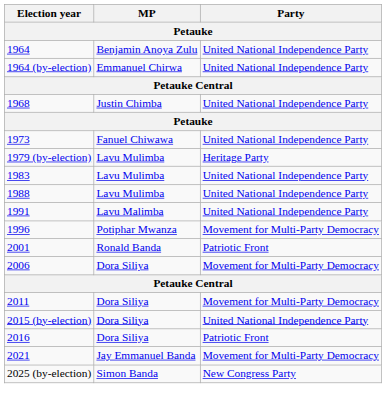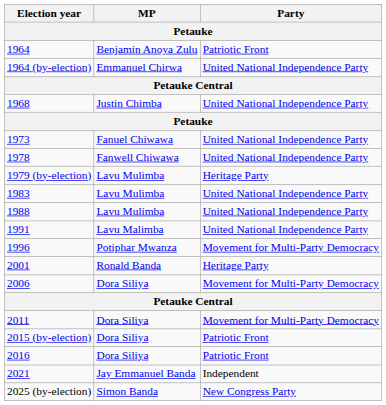 <table class=wikitable>
 <tr>
 <th>Election year</th>
 <th>MP</th>
 <th>Party</th>
 </tr>
 <tr>
 <th colspan=3>Petauke</th>
 </tr>
 <tr>
 <td><a href='#'>1964</a></td>
 <td><a href='#'>Benjamin Anoya Zulu</a></td>
-<td><a href='#'>United National Independence Party</a></td>
+<td><a href='#'>Patriotic Front</a></td>
 </tr>
 <tr>
 <td><a href='#'>1964 (by-election)</a></td>
 <td><a href='#'>Emmanuel Chirwa</a></td>
 <td><a href='#'>United National Independence Party</a></td>
 </tr>
 <tr>
 <th colspan=3>Petauke Central</th>
 </tr>
 <tr>
 <td><a href='#'>1968</a></td>
 <td><a href='#'>Justin Chimba</a></td>
 <td><a href='#'>United National Independence Party</a></td>
 </tr>
 <tr>
 <th colspan=3>Petauke</th>
 </tr>
 <tr>
 <td><a href='#'>1973</a></td>
 <td><a href='#'>Fanuel Chiwawa</a></td>
+<td><a href='#'>United National Independence Party</a></td>
+</tr>
+<tr>
+<td><a href='#'>1978</a></td>
+<td><a href='#'>Fanwell Chiwawa</a></td>
 <td><a href='#'>United National Independence Party</a></td>
 </tr>
 <tr>
 <td><a href='#'>1979 (by-election)</a></td>
 <td><a href='#'>Lavu Mulimba</a></td>
 <td><a href='#'>Heritage Party</a></td>
 </tr>
 <tr>
 <td><a href='#'>1983</a></td>
 <td><a href='#'>Lavu Mulimba</a></td>
 <td><a href='#'>United National Independence Party</a></td>
 </tr>
 <tr>
 <td><a href='#'>1988</a></td>
 <td><a href='#'>Lavu Mulimba</a></td>
 <td><a href='#'>United National Independence Party</a></td>
 </tr>
 <tr>
 <td><a href='#'>1991</a></td>
 <td><a href='#'>Lavu Malimba</a></td>
 <td><a href='#'>United National Independence Party</a></td>
 </tr>
 <tr>
 <td><a href='#'>1996</a></td>
 <td><a href='#'>Potiphar Mwanza</a></td>
 <td><a href='#'>Movement for Multi-Party Democracy</a></td>
 </tr>
 <tr>
 <td><a href='#'>2001</a></td>
 <td><a href='#'>Ronald Banda</a></td>
-<td><a href='#'>Patriotic Front</a></td>
+<td><a href='#'>Heritage Party</a></td>
 </tr>
 <tr>
 <td><a href='#'>2006</a></td>
 <td><a href='#'>Dora Siliya</a></td>
 <td><a href='#'>Movement for Multi-Party Democracy</a></td>
 </tr>
 <tr>
 <th colspan=3>Petauke Central</th>
 </tr>
 <tr>
 <td><a href='#'>2011</a></td>
 <td><a href='#'>Dora Siliya</a></td>
 <td><a href='#'>Movement for Multi-Party Democracy</a></td>
 </tr>
 <tr>
 <td><a href='#'>2015 (by-election)</a></td>
 <td><a href='#'>Dora Siliya</a></td>
-<td><a href='#'>United National Independence Party</a></td>
+<td><a href='#'>Patriotic Front</a></td>
 </tr>
 <tr>
 <td><a href='#'>2016</a></td>
 <td><a href='#'>Dora Siliya</a></td>
 <td><a href='#'>Patriotic Front</a></td>
 </tr>
 <tr>
 <td><a href='#'>2021</a></td>
 <td><a href='#'>Jay Emmanuel Banda</a></td>
-<td><a href='#'>Movement for Multi-Party Democracy</a></td>
+<td>Independent</td>
 </tr>
 <tr>
 <td>2025 (by-election)</td>
 <td><a href='#'>Simon Banda</a></td>
 <td><a href='#'>New Congress Party</a></td>
 </tr>
 </table>
